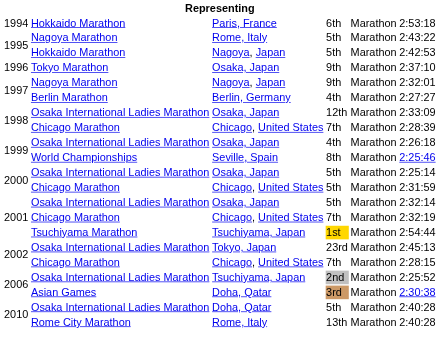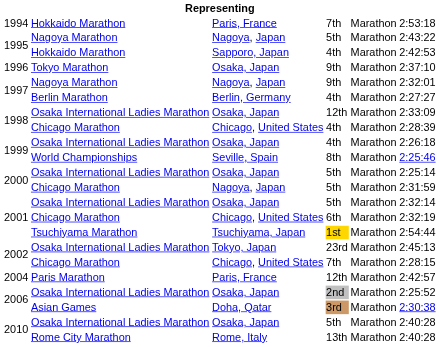 <table>
 <tr>
 <th colspan="6">Representing </th>
 </tr>
 <tr>
 <td>1994</td>
 <td><a href='#'>Hokkaido Marathon</a></td>
 <td><a href='#'>Paris, France</a></td>
-<td>6th</td>
+<td>7th</td>
 <td>Marathon</td>
 <td>2:53:18</td>
 </tr>
 <tr>
 <td rowspan=2>1995</td>
 <td><a href='#'>Nagoya Marathon</a></td>
-<td><a href='#'>Rome, Italy</a></td>
+<td><a href='#'>Nagoya</a>, <a href='#'>Japan</a></td>
 <td>5th</td>
 <td>Marathon</td>
 <td>2:43:22</td>
 </tr>
 <tr>
 <td><a href='#'>Hokkaido Marathon</a></td>
-<td><a href='#'>Nagoya</a>, <a href='#'>Japan</a></td>
-<td>5th</td>
+<td><a href='#'>Sapporo, Japan</a></td>
+<td>4th</td>
 <td>Marathon</td>
 <td>2:42:53</td>
 </tr>
 <tr>
 <td>1996</td>
 <td><a href='#'>Tokyo Marathon</a></td>
 <td><a href='#'>Osaka, Japan</a></td>
 <td>9th</td>
 <td>Marathon</td>
 <td>2:37:10</td>
 </tr>
 <tr>
 <td rowspan=2>1997</td>
 <td><a href='#'>Nagoya Marathon</a></td>
 <td><a href='#'>Nagoya</a>, <a href='#'>Japan</a></td>
 <td>9th</td>
 <td>Marathon</td>
 <td>2:32:01</td>
 </tr>
 <tr>
 <td><a href='#'>Berlin Marathon</a></td>
 <td><a href='#'>Berlin, Germany</a></td>
 <td>4th</td>
 <td>Marathon</td>
 <td>2:27:27</td>
 </tr>
 <tr>
 <td rowspan=2>1998</td>
 <td><a href='#'>Osaka International Ladies Marathon</a></td>
 <td><a href='#'>Osaka, Japan</a></td>
 <td>12th</td>
 <td>Marathon</td>
 <td>2:33:09</td>
 </tr>
 <tr>
 <td><a href='#'>Chicago Marathon</a></td>
 <td><a href='#'>Chicago</a>, <a href='#'>United States</a></td>
-<td>7th</td>
+<td>4th</td>
 <td>Marathon</td>
 <td>2:28:39</td>
 </tr>
 <tr>
 <td rowspan=2>1999</td>
 <td><a href='#'>Osaka International Ladies Marathon</a></td>
 <td><a href='#'>Osaka, Japan</a></td>
 <td>4th</td>
 <td>Marathon</td>
 <td>2:26:18</td>
 </tr>
 <tr>
 <td><a href='#'>World Championships</a></td>
 <td><a href='#'>Seville, Spain</a></td>
 <td>8th</td>
 <td>Marathon</td>
 <td><a href='#'>2:25:46</a></td>
 </tr>
 <tr>
 <td rowspan=2>2000</td>
 <td><a href='#'>Osaka International Ladies Marathon</a></td>
 <td><a href='#'>Osaka, Japan</a></td>
 <td>5th</td>
 <td>Marathon</td>
 <td>2:25:14</td>
 </tr>
 <tr>
 <td><a href='#'>Chicago Marathon</a></td>
-<td><a href='#'>Chicago</a>, <a href='#'>United States</a></td>
+<td><a href='#'>Nagoya</a>, <a href='#'>Japan</a></td>
 <td>5th</td>
 <td>Marathon</td>
 <td>2:31:59</td>
 </tr>
 <tr>
 <td rowspan=3>2001</td>
 <td><a href='#'>Osaka International Ladies Marathon</a></td>
 <td><a href='#'>Osaka, Japan</a></td>
 <td>5th</td>
 <td>Marathon</td>
 <td>2:32:14</td>
 </tr>
 <tr>
 <td><a href='#'>Chicago Marathon</a></td>
 <td><a href='#'>Chicago</a>, <a href='#'>United States</a></td>
-<td>7th</td>
+<td>6th</td>
 <td>Marathon</td>
 <td>2:32:19</td>
 </tr>
 <tr>
 <td><a href='#'>Tsuchiyama Marathon</a></td>
 <td><a href='#'>Tsuchiyama, Japan</a></td>
 <td bgcolor="gold">1st</td>
 <td>Marathon</td>
 <td>2:54:44</td>
 </tr>
 <tr>
 <td rowspan=2>2002</td>
 <td><a href='#'>Osaka International Ladies Marathon</a></td>
 <td><a href='#'>Tokyo, Japan</a></td>
 <td>23rd</td>
 <td>Marathon</td>
 <td>2:45:13</td>
 </tr>
 <tr>
 <td><a href='#'>Chicago Marathon</a></td>
 <td><a href='#'>Chicago</a>, <a href='#'>United States</a></td>
 <td>7th</td>
 <td>Marathon</td>
 <td>2:28:15</td>
 </tr>
 <tr>
+<td>2004</td>
+<td><a href='#'>Paris Marathon</a></td>
+<td><a href='#'>Paris, France</a></td>
+<td>12th</td>
+<td>Marathon</td>
+<td>2:42:57</td>
+</tr>
+<tr>
 <td rowspan=2>2006</td>
 <td><a href='#'>Osaka International Ladies Marathon</a></td>
-<td><a href='#'>Tsuchiyama, Japan</a></td>
+<td><a href='#'>Osaka, Japan</a></td>
 <td bgcolor="silver">2nd</td>
 <td>Marathon</td>
 <td>2:25:52</td>
 </tr>
 <tr>
 <td><a href='#'>Asian Games</a></td>
 <td><a href='#'>Doha, Qatar</a></td>
 <td bgcolor="cc9966">3rd</td>
 <td>Marathon</td>
 <td><a href='#'>2:30:38</a></td>
 </tr>
 <tr>
 <td rowspan=2>2010</td>
 <td><a href='#'>Osaka International Ladies Marathon</a></td>
-<td><a href='#'>Doha, Qatar</a></td>
+<td><a href='#'>Osaka, Japan</a></td>
 <td>5th</td>
 <td>Marathon</td>
 <td>2:40:28</td>
 </tr>
 <tr>
 <td><a href='#'>Rome City Marathon</a></td>
 <td><a href='#'>Rome, Italy</a></td>
 <td>13th</td>
 <td>Marathon</td>
 <td>2:40:28</td>
 </tr>
 </table>
